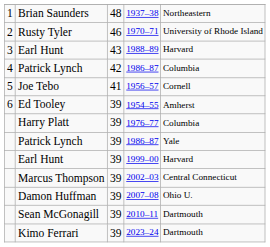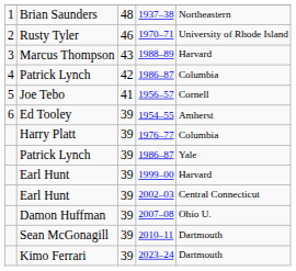 <table class="wikitable">
 <tr>
 </tr>
 <tr>
 <td>1</td>
 <td>Brian Saunders</td>
 <td>48</td>
 <td style="font-size:80%;"><a href='#'>1937–38</a></td>
 <td style="font-size:80%;">Northeastern</td>
 </tr>
 <tr>
 <td>2</td>
 <td>Rusty Tyler</td>
 <td>46</td>
 <td style="font-size:80%;"><a href='#'>1970–71</a></td>
 <td style="font-size:80%;">University of Rhode Island</td>
 </tr>
 <tr>
 <td>3</td>
-<td>Earl Hunt</td>
+<td>Marcus Thompson</td>
 <td>43</td>
 <td style="font-size:80%;"><a href='#'>1988–89</a></td>
 <td style="font-size:80%;">Harvard</td>
 </tr>
 <tr>
 <td>4</td>
 <td>Patrick Lynch</td>
 <td>42</td>
 <td style="font-size:80%;"><a href='#'>1986–87</a></td>
 <td style="font-size:80%;">Columbia</td>
 </tr>
 <tr>
 <td>5</td>
 <td>Joe Tebo</td>
 <td>41</td>
 <td style="font-size:80%;"><a href='#'>1956–57</a></td>
 <td style="font-size:80%;">Cornell</td>
 </tr>
 <tr>
 <td>6</td>
 <td>Ed Tooley</td>
 <td>39</td>
 <td style="font-size:80%;"><a href='#'>1954–55</a></td>
 <td style="font-size:80%;">Amherst</td>
 </tr>
 <tr>
 <td></td>
 <td>Harry Platt</td>
 <td>39</td>
 <td style="font-size:80%;"><a href='#'>1976–77</a></td>
 <td style="font-size:80%;">Columbia</td>
 </tr>
 <tr>
 <td></td>
 <td>Patrick Lynch</td>
 <td>39</td>
 <td style="font-size:80%;"><a href='#'>1986–87</a></td>
 <td style="font-size:80%;">Yale</td>
 </tr>
 <tr>
 <td></td>
 <td>Earl Hunt</td>
 <td>39</td>
 <td style="font-size:80%;"><a href='#'>1999–00</a></td>
 <td style="font-size:80%;">Harvard</td>
 </tr>
 <tr>
 <td></td>
-<td>Marcus Thompson</td>
+<td>Earl Hunt</td>
 <td>39</td>
 <td style="font-size:80%;"><a href='#'>2002–03</a></td>
 <td style="font-size:80%;">Central Connecticut</td>
 </tr>
 <tr>
 <td></td>
 <td>Damon Huffman</td>
 <td>39</td>
 <td style="font-size:80%;"><a href='#'>2007–08</a></td>
 <td style="font-size:80%;">Ohio U.</td>
 </tr>
 <tr>
 <td></td>
 <td>Sean McGonagill</td>
 <td>39</td>
 <td style="font-size:80%;"><a href='#'>2010–11</a></td>
 <td style="font-size:80%;">Dartmouth</td>
 </tr>
 <tr>
 <td></td>
 <td>Kimo Ferrari</td>
 <td>39</td>
 <td style="font-size:80%;"><a href='#'>2023–24</a></td>
 <td style="font-size:80%;">Dartmouth</td>
 </tr>
 </table>
